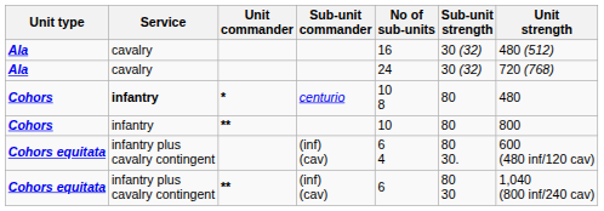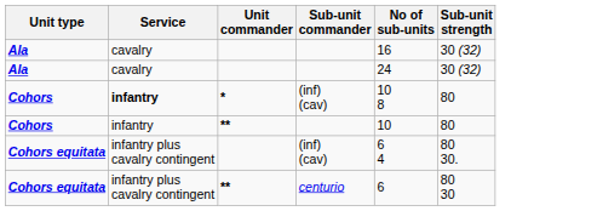 <table class=wikitable>
 <tr>
 <th>Unit type</th>
 <th>Service</th>
 <th>Unit<br>commander</th>
 <th>Sub-unit<br>commander</th>
 <th>No of<br>sub-units</th>
 <th>Sub-unit<br>strength</th>
-<th>Unit<br>strength</th>
 </tr>
 <tr>
 <td><strong><a href='#'><em>Ala</em></a></strong> </td>
 <td>cavalry</td>
 <td></td>
 <td></td>
 <td>16 </td>
 <td>30 <em>(32)</em></td>
-<td>480 <em>(512)</em></td>
 </tr>
 <tr>
 <td><strong><a href='#'><em>Ala</em></a></strong> </td>
 <td>cavalry</td>
 <td></td>
 <td></td>
 <td>24 <em></em></td>
 <td>30 <em>(32)</em></td>
-<td>720 <em>(768)</em></td>
 </tr>
 <tr>
 <td><strong><a href='#'><em>Cohors</em></a></strong> </td>
 <td><strong>infantry</strong></td>
 <td><strong>*</strong></td>
-<td><a href='#'><em>centurio</em></a></td>
+<td> (inf)<br> (cav)</td>
 <td>10 <em></em><br>8 <em></em></td>
 <td>80</td>
-<td>480</td>
 </tr>
 <tr>
 <td><strong><a href='#'><em>Cohors</em></a></strong> </td>
 <td>infantry</td>
 <td><strong>**</strong></td>
 <td></td>
 <td>10 <em></em></td>
 <td>80</td>
-<td>800</td>
 </tr>
 <tr>
 <td><strong><a href='#'><em>Cohors equitata</em></a></strong><br></td>
 <td>infantry plus<br>cavalry contingent</td>
 <td></td>
 <td> (inf)<br> (cav)</td>
 <td>6 <em></em><br>4 <em></em></td>
 <td>80<br>30.</td>
-<td>600<br>(480 inf/120 cav)</td>
 </tr>
 <tr>
 <td><strong><a href='#'><em>Cohors equitata</em></a></strong><br></td>
 <td>infantry plus<br>cavalry contingent</td>
 <td><strong>**</strong></td>
-<td> (inf)<br> (cav)</td>
+<td><a href='#'><em>centurio</em></a></td>
 <td>6 </td>
 <td>80<br>30</td>
-<td>1,040<br>(800 inf/240 cav)</td>
 </tr>
 </table>
